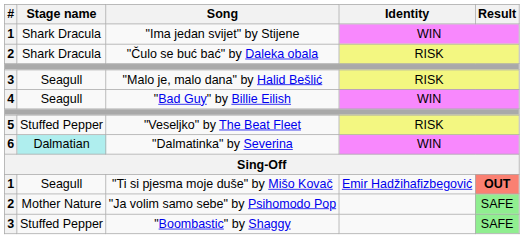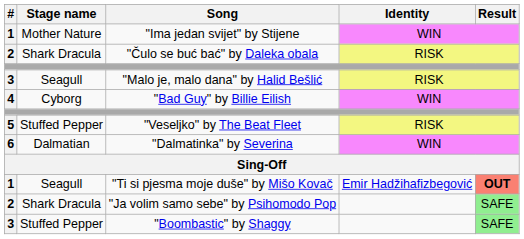 <table class="wikitable plainrowheaders" style="text-align: center;">
 <tr>
 <th>#</th>
 <th>Stage name</th>
 <th>Song</th>
 <th>Identity</th>
 <th>Result</th>
 </tr>
 <tr>
 <th>1</th>
-<td>Shark Dracula</td>
+<td>Mother Nature</td>
 <td>"Ima jedan svijet" by Stijene</td>
 <td colspan="2" bgcolor="F888FD">WIN</td>
 </tr>
 <tr>
 <th>2</th>
 <td>Shark Dracula</td>
 <td>"Čulo se buć bać" by <a href='#'>Daleka obala</a></td>
 <td colspan="2" bgcolor="F3F781">RISK</td>
 </tr>
 <tr>
 <th colspan="5" style="background:darkgrey"></th>
 </tr>
 <tr>
 <th>3</th>
 <td>Seagull</td>
 <td>"Malo je, malo dana" by <a href='#'>Halid Bešlić</a></td>
 <td colspan="2" bgcolor="F3F781">RISK</td>
 </tr>
 <tr>
 <th>4</th>
-<td>Seagull</td>
+<td>Cyborg</td>
 <td>"<a href='#'>Bad Guy</a>" by <a href='#'>Billie Eilish</a></td>
 <td colspan="2" bgcolor="F888FD">WIN</td>
 </tr>
 <tr>
 <th colspan="5" style="background:darkgrey"></th>
 </tr>
 <tr>
 <th>5</th>
 <td>Stuffed Pepper</td>
 <td>"Veseljko" by <a href='#'>The Beat Fleet</a></td>
 <td colspan="2" bgcolor="F3F781">RISK</td>
 </tr>
 <tr>
 <th>6</th>
-<td style="background: paleturquoise;">Dalmatian</td>
+<td>Dalmatian</td>
 <td>"Dalmatinka" by <a href='#'>Severina</a></td>
 <td colspan="2" bgcolor="F888FD">WIN</td>
 </tr>
 <tr>
 <th colspan="5">Sing-Off</th>
 </tr>
 <tr>
 <th>1</th>
 <td>Seagull</td>
 <td>"Ti si pjesma moje duše" by <a href='#'>Mišo Kovač</a></td>
 <td><a href='#'>Emir Hadžihafizbegović</a></td>
 <td bgcolor="salmon"><strong>OUT</strong></td>
 </tr>
 <tr>
 <th>2</th>
-<td>Mother Nature</td>
+<td>Shark Dracula</td>
 <td>"Ja volim samo sebe" by <a href='#'>Psihomodo Pop</a></td>
 <td></td>
 <td bgcolor="lightgreen">SAFE</td>
 </tr>
 <tr>
 <th>3</th>
 <td>Stuffed Pepper</td>
 <td>"<a href='#'>Boombastic</a>" by <a href='#'>Shaggy</a></td>
 <td></td>
 <td bgcolor="lightgreen">SAFE</td>
 </tr>
 </table>
